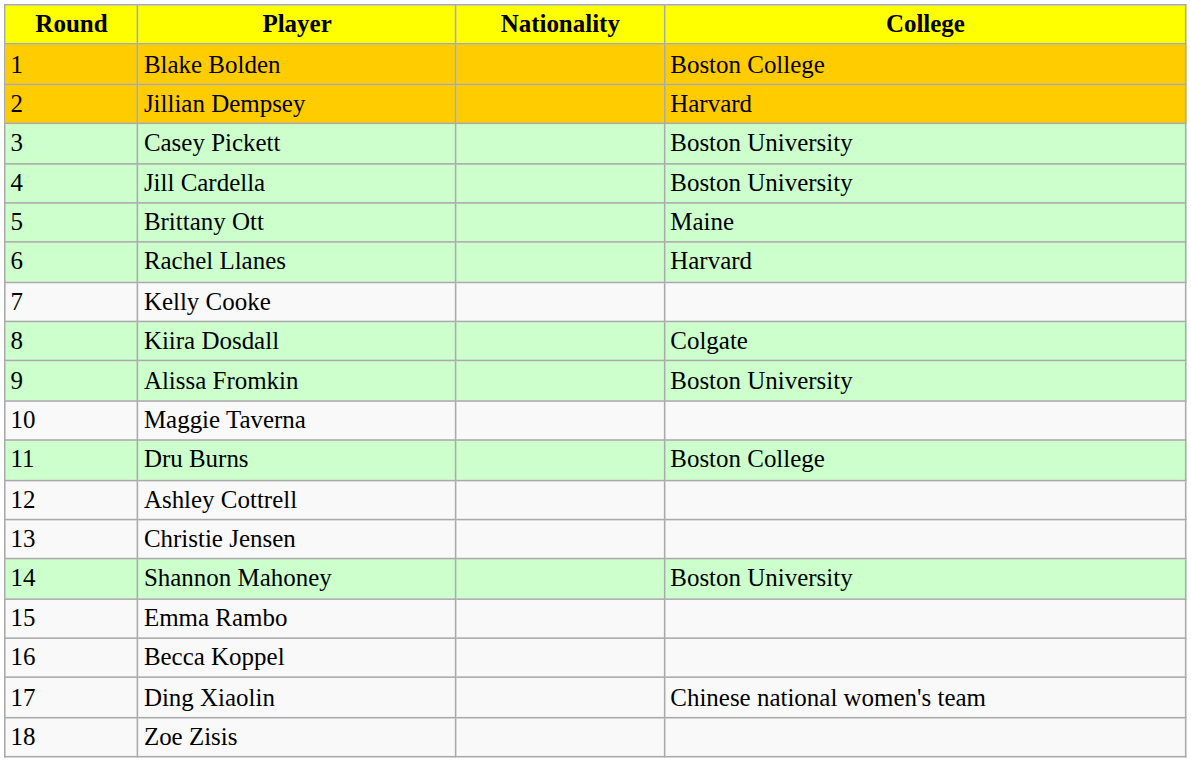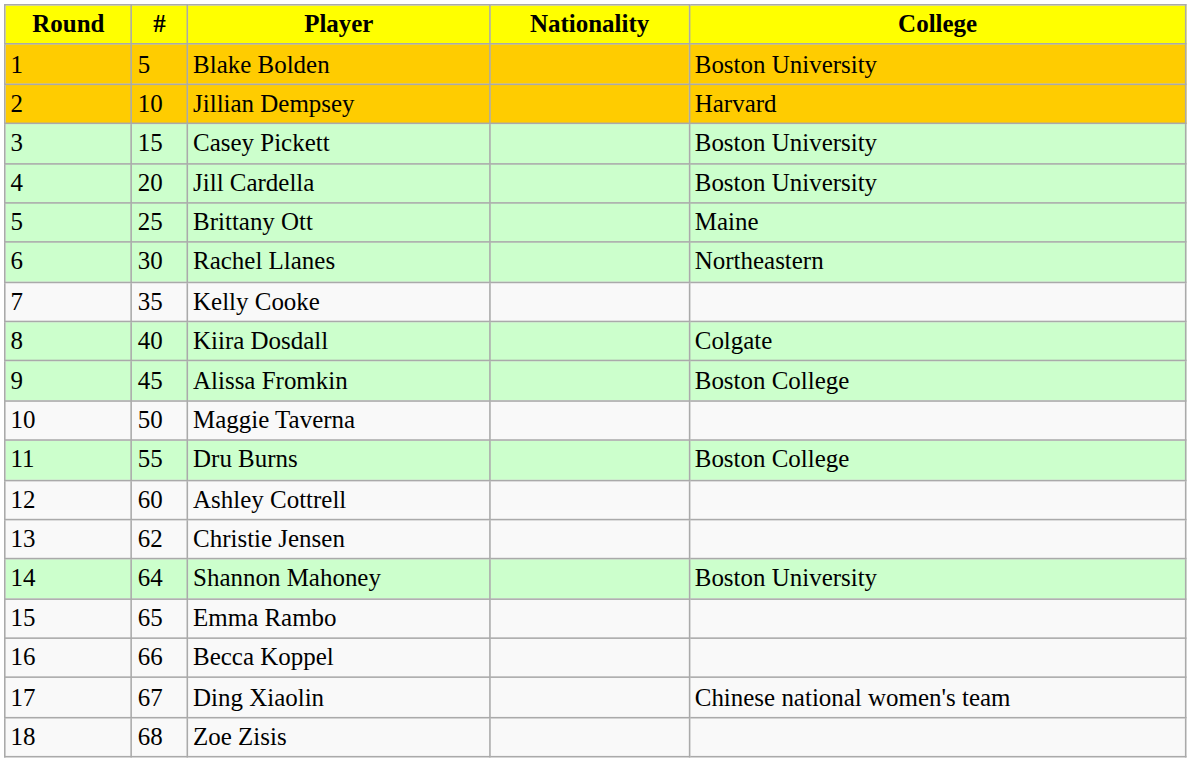 <table class="wikitable" width="60%">
 <tr align="center"  style="background:yellow;color:black;">
 <td><strong>Round</strong></td>
+<td><strong>#</strong></td>
 <td><strong>Player</strong></td>
 <td><strong>Nationality</strong></td>
 <td><strong>College</strong></td>
 </tr>
 <tr bgcolor="#FFCC00">
 <td>1</td>
+<td>5</td>
 <td>Blake Bolden</td>
 <td></td>
-<td>Boston College</td>
+<td>Boston University</td>
 </tr>
 <tr bgcolor="#FFCC00">
 <td>2</td>
+<td>10</td>
 <td>Jillian Dempsey</td>
 <td></td>
 <td>Harvard</td>
 </tr>
 <tr bgcolor="#CCFFCC">
 <td>3</td>
+<td>15</td>
 <td>Casey Pickett</td>
 <td></td>
 <td>Boston University</td>
 </tr>
 <tr bgcolor="#CCFFCC">
 <td>4</td>
+<td>20</td>
 <td>Jill Cardella</td>
 <td></td>
 <td>Boston University</td>
 </tr>
 <tr bgcolor="#CCFFCC">
 <td>5</td>
+<td>25</td>
 <td>Brittany Ott</td>
 <td></td>
 <td>Maine</td>
 </tr>
 <tr bgcolor="#CCFFCC">
 <td>6</td>
+<td>30</td>
 <td>Rachel Llanes</td>
 <td></td>
-<td>Harvard</td>
+<td>Northeastern</td>
 </tr>
 <tr>
 <td>7</td>
+<td>35</td>
 <td>Kelly Cooke</td>
 <td></td>
 <td></td>
 </tr>
 <tr bgcolor="#CCFFCC">
 <td>8</td>
+<td>40</td>
 <td>Kiira Dosdall</td>
 <td></td>
 <td>Colgate</td>
 </tr>
 <tr bgcolor="#CCFFCC">
 <td>9</td>
+<td>45</td>
 <td>Alissa Fromkin</td>
 <td></td>
-<td>Boston University</td>
+<td>Boston College</td>
 </tr>
 <tr>
 <td>10</td>
+<td>50</td>
 <td>Maggie Taverna</td>
 <td></td>
 <td></td>
 </tr>
 <tr bgcolor="#CCFFCC">
 <td>11</td>
+<td>55</td>
 <td>Dru Burns</td>
 <td></td>
 <td>Boston College</td>
 </tr>
 <tr>
 <td>12</td>
+<td>60</td>
 <td>Ashley Cottrell</td>
 <td></td>
 <td></td>
 </tr>
 <tr>
 <td>13</td>
+<td>62</td>
 <td>Christie Jensen</td>
 <td></td>
 <td></td>
 </tr>
 <tr bgcolor="#CCFFCC">
 <td>14</td>
+<td>64</td>
 <td>Shannon Mahoney</td>
 <td></td>
 <td>Boston University</td>
 </tr>
 <tr>
 <td>15</td>
+<td>65</td>
 <td>Emma Rambo</td>
 <td></td>
 <td></td>
 </tr>
 <tr>
 <td>16</td>
+<td>66</td>
 <td>Becca Koppel</td>
 <td></td>
 <td></td>
 </tr>
 <tr>
 <td>17</td>
+<td>67</td>
 <td>Ding Xiaolin</td>
 <td></td>
 <td>Chinese national women's team</td>
 </tr>
 <tr>
 <td>18</td>
+<td>68</td>
 <td>Zoe Zisis</td>
 <td></td>
 <td></td>
 </tr>
 </table>
